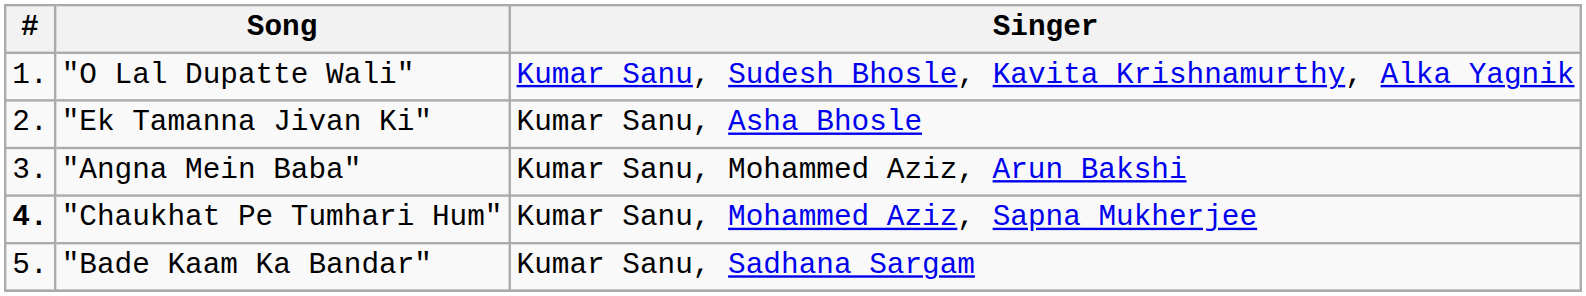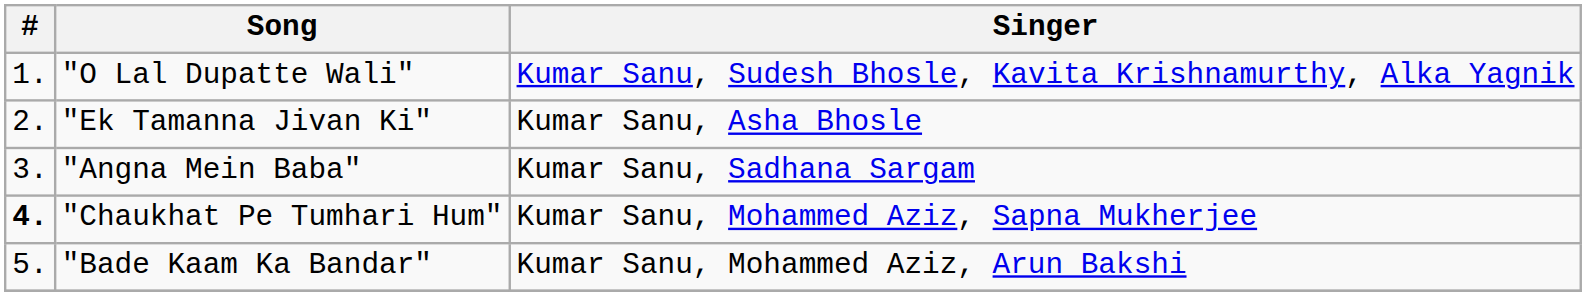 <table class="wikitable sortable" style="font-size:95%;">
 <tr>
 <th>#</th>
 <th>Song</th>
 <th>Singer</th>
 </tr>
 <tr>
 <td>1.</td>
 <td>"O Lal Dupatte Wali"</td>
 <td><a href='#'>Kumar Sanu</a>, <a href='#'>Sudesh Bhosle</a>, <a href='#'>Kavita Krishnamurthy</a>, <a href='#'>Alka Yagnik</a></td>
 </tr>
 <tr>
 <td>2.</td>
 <td>"Ek Tamanna Jivan Ki"</td>
 <td>Kumar Sanu, <a href='#'>Asha Bhosle</a></td>
 </tr>
 <tr>
 <td>3.</td>
 <td>"Angna Mein Baba"</td>
-<td>Kumar Sanu, Mohammed Aziz, <a href='#'>Arun Bakshi</a></td>
+<td>Kumar Sanu, <a href='#'>Sadhana Sargam</a></td>
 </tr>
 <tr>
 <td><strong>4.</strong></td>
 <td>"Chaukhat Pe Tumhari Hum"</td>
 <td>Kumar Sanu, <a href='#'>Mohammed Aziz</a>, <a href='#'>Sapna Mukherjee</a></td>
 </tr>
 <tr>
 <td>5.</td>
 <td>"Bade Kaam Ka Bandar"</td>
-<td>Kumar Sanu, <a href='#'>Sadhana Sargam</a></td>
+<td>Kumar Sanu, Mohammed Aziz, <a href='#'>Arun Bakshi</a></td>
 </tr>
 <tr>
 </tr>
 </table>
